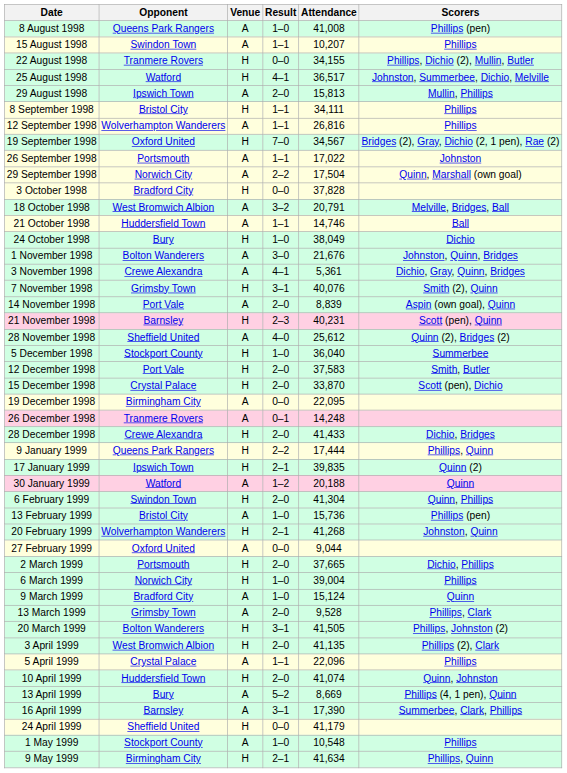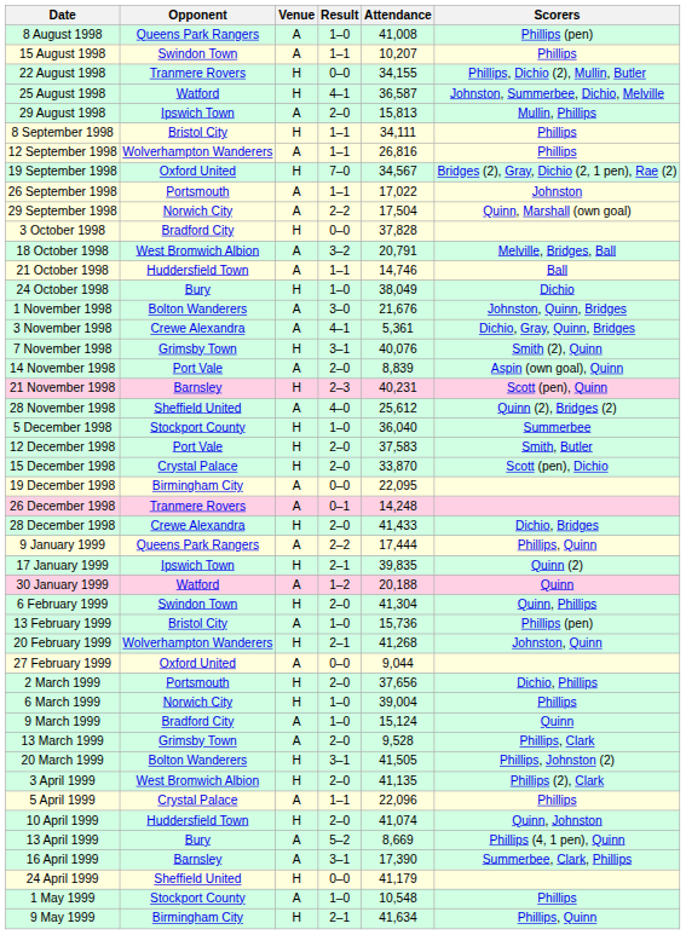 <table class="wikitable sortable" style="font-size:100%; text-align:center">
 <tr>
 <th>Date</th>
 <th>Opponent</th>
 <th>Venue</th>
 <th>Result</th>
 <th>Attendance</th>
 <th>Scorers</th>
 </tr>
 <tr style="background-color: #d0ffe3;">
 <td>8 August 1998</td>
 <td><a href='#'>Queens Park Rangers</a></td>
 <td>A</td>
 <td>1–0</td>
 <td>41,008</td>
 <td><a href='#'>Phillips</a> (pen)</td>
 </tr>
 <tr style="background-color: #ffffdd;">
 <td>15 August 1998</td>
 <td><a href='#'>Swindon Town</a></td>
 <td>A</td>
 <td>1–1</td>
 <td>10,207</td>
 <td><a href='#'>Phillips</a></td>
 </tr>
 <tr style="background-color: #d0ffe3;">
 <td>22 August 1998</td>
 <td><a href='#'>Tranmere Rovers</a></td>
 <td>H</td>
 <td>0–0</td>
 <td>34,155</td>
 <td><a href='#'>Phillips</a>, <a href='#'>Dichio</a> (2), <a href='#'>Mullin</a>, <a href='#'>Butler</a></td>
 </tr>
 <tr style="background-color: #d0ffe3;">
 <td>25 August 1998</td>
 <td><a href='#'>Watford</a></td>
 <td>H</td>
 <td>4–1</td>
-<td>36,517</td>
+<td>36,587</td>
 <td><a href='#'>Johnston</a>, <a href='#'>Summerbee</a>, <a href='#'>Dichio</a>, <a href='#'>Melville</a></td>
 </tr>
 <tr style="background-color: #d0ffe3;">
 <td>29 August 1998</td>
 <td><a href='#'>Ipswich Town</a></td>
 <td>A</td>
 <td>2–0</td>
 <td>15,813</td>
 <td><a href='#'>Mullin</a>, <a href='#'>Phillips</a></td>
 </tr>
 <tr style="background-color: #ffffdd;">
 <td>8 September 1998</td>
 <td><a href='#'>Bristol City</a></td>
 <td>H</td>
 <td>1–1</td>
 <td>34,111</td>
 <td><a href='#'>Phillips</a></td>
 </tr>
 <tr style="background-color: #ffffdd;">
 <td>12 September 1998</td>
 <td><a href='#'>Wolverhampton Wanderers</a></td>
 <td>A</td>
 <td>1–1</td>
 <td>26,816</td>
 <td><a href='#'>Phillips</a></td>
 </tr>
 <tr style="background-color: #d0ffe3;">
 <td>19 September 1998</td>
 <td><a href='#'>Oxford United</a></td>
 <td>H</td>
 <td>7–0</td>
 <td>34,567</td>
 <td><a href='#'>Bridges</a> (2), <a href='#'>Gray</a>, <a href='#'>Dichio</a> (2, 1 pen), <a href='#'>Rae</a> (2)</td>
 </tr>
 <tr style="background-color: #ffffdd;">
 <td>26 September 1998</td>
 <td><a href='#'>Portsmouth</a></td>
 <td>A</td>
 <td>1–1</td>
 <td>17,022</td>
 <td><a href='#'>Johnston</a></td>
 </tr>
 <tr style="background-color: #ffffdd;">
 <td>29 September 1998</td>
 <td><a href='#'>Norwich City</a></td>
 <td>A</td>
 <td>2–2</td>
 <td>17,504</td>
 <td><a href='#'>Quinn</a>, <a href='#'>Marshall</a> (own goal)</td>
 </tr>
 <tr style="background-color: #ffffdd;">
 <td>3 October 1998</td>
 <td><a href='#'>Bradford City</a></td>
 <td>H</td>
 <td>0–0</td>
 <td>37,828</td>
 <td></td>
 </tr>
 <tr style="background-color: #d0ffe3;">
 <td>18 October 1998</td>
 <td><a href='#'>West Bromwich Albion</a></td>
 <td>A</td>
 <td>3–2</td>
 <td>20,791</td>
 <td><a href='#'>Melville</a>, <a href='#'>Bridges</a>, <a href='#'>Ball</a></td>
 </tr>
 <tr style="background-color: #ffffdd;">
 <td>21 October 1998</td>
 <td><a href='#'>Huddersfield Town</a></td>
 <td>A</td>
 <td>1–1</td>
 <td>14,746</td>
 <td><a href='#'>Ball</a></td>
 </tr>
 <tr style="background-color: #d0ffe3;">
 <td>24 October 1998</td>
 <td><a href='#'>Bury</a></td>
 <td>H</td>
 <td>1–0</td>
 <td>38,049</td>
 <td><a href='#'>Dichio</a></td>
 </tr>
 <tr style="background-color: #d0ffe3;">
 <td>1 November 1998</td>
 <td><a href='#'>Bolton Wanderers</a></td>
 <td>A</td>
 <td>3–0</td>
 <td>21,676</td>
 <td><a href='#'>Johnston</a>, <a href='#'>Quinn</a>, <a href='#'>Bridges</a></td>
 </tr>
 <tr style="background-color: #d0ffe3;">
 <td>3 November 1998</td>
 <td><a href='#'>Crewe Alexandra</a></td>
 <td>A</td>
 <td>4–1</td>
 <td>5,361</td>
 <td><a href='#'>Dichio</a>, <a href='#'>Gray</a>, <a href='#'>Quinn</a>, <a href='#'>Bridges</a></td>
 </tr>
 <tr style="background-color: #d0ffe3;">
 <td>7 November 1998</td>
 <td><a href='#'>Grimsby Town</a></td>
 <td>H</td>
 <td>3–1</td>
 <td>40,076</td>
 <td><a href='#'>Smith</a> (2), <a href='#'>Quinn</a></td>
 </tr>
 <tr style="background-color: #d0ffe3;">
 <td>14 November 1998</td>
 <td><a href='#'>Port Vale</a></td>
 <td>A</td>
 <td>2–0</td>
 <td>8,839</td>
 <td><a href='#'>Aspin</a> (own goal), <a href='#'>Quinn</a></td>
 </tr>
 <tr style="background-color: #ffd0e3;">
 <td>21 November 1998</td>
 <td><a href='#'>Barnsley</a></td>
 <td>H</td>
 <td>2–3</td>
 <td>40,231</td>
 <td><a href='#'>Scott</a> (pen), <a href='#'>Quinn</a></td>
 </tr>
 <tr style="background-color: #d0ffe3;">
 <td>28 November 1998</td>
 <td><a href='#'>Sheffield United</a></td>
 <td>A</td>
 <td>4–0</td>
 <td>25,612</td>
 <td><a href='#'>Quinn</a> (2), <a href='#'>Bridges</a> (2)</td>
 </tr>
 <tr style="background-color: #d0ffe3;">
 <td>5 December 1998</td>
 <td><a href='#'>Stockport County</a></td>
 <td>H</td>
 <td>1–0</td>
 <td>36,040</td>
 <td><a href='#'>Summerbee</a></td>
 </tr>
 <tr style="background-color: #d0ffe3;">
 <td>12 December 1998</td>
 <td><a href='#'>Port Vale</a></td>
 <td>H</td>
 <td>2–0</td>
 <td>37,583</td>
 <td><a href='#'>Smith</a>, <a href='#'>Butler</a></td>
 </tr>
 <tr style="background-color: #d0ffe3;">
 <td>15 December 1998</td>
 <td><a href='#'>Crystal Palace</a></td>
 <td>H</td>
 <td>2–0</td>
 <td>33,870</td>
 <td><a href='#'>Scott</a> (pen), <a href='#'>Dichio</a></td>
 </tr>
 <tr style="background-color: #ffffdd;">
 <td>19 December 1998</td>
 <td><a href='#'>Birmingham City</a></td>
 <td>A</td>
 <td>0–0</td>
 <td>22,095</td>
 <td></td>
 </tr>
 <tr style="background-color: #ffd0e3;">
 <td>26 December 1998</td>
 <td><a href='#'>Tranmere Rovers</a></td>
 <td>A</td>
 <td>0–1</td>
 <td>14,248</td>
 <td></td>
 </tr>
 <tr style="background-color: #d0ffe3;">
 <td>28 December 1998</td>
 <td><a href='#'>Crewe Alexandra</a></td>
 <td>H</td>
 <td>2–0</td>
 <td>41,433</td>
 <td><a href='#'>Dichio</a>, <a href='#'>Bridges</a></td>
 </tr>
 <tr style="background-color: #ffffdd;">
 <td>9 January 1999</td>
 <td><a href='#'>Queens Park Rangers</a></td>
-<td>H</td>
+<td>A</td>
 <td>2–2</td>
 <td>17,444</td>
 <td><a href='#'>Phillips</a>, <a href='#'>Quinn</a></td>
 </tr>
 <tr style="background-color: #d0ffe3;">
 <td>17 January 1999</td>
 <td><a href='#'>Ipswich Town</a></td>
 <td>H</td>
 <td>2–1</td>
 <td>39,835</td>
 <td><a href='#'>Quinn</a> (2)</td>
 </tr>
 <tr style="background-color: #ffd0e3;">
 <td>30 January 1999</td>
 <td><a href='#'>Watford</a></td>
 <td>A</td>
 <td>1–2</td>
 <td>20,188</td>
 <td><a href='#'>Quinn</a></td>
 </tr>
 <tr style="background-color: #d0ffe3;">
 <td>6 February 1999</td>
 <td><a href='#'>Swindon Town</a></td>
 <td>H</td>
 <td>2–0</td>
 <td>41,304</td>
 <td><a href='#'>Quinn</a>, <a href='#'>Phillips</a></td>
 </tr>
 <tr style="background-color: #d0ffe3;">
 <td>13 February 1999</td>
 <td><a href='#'>Bristol City</a></td>
 <td>A</td>
 <td>1–0</td>
 <td>15,736</td>
 <td><a href='#'>Phillips</a> (pen)</td>
 </tr>
 <tr style="background-color: #d0ffe3;">
 <td>20 February 1999</td>
 <td><a href='#'>Wolverhampton Wanderers</a></td>
 <td>H</td>
 <td>2–1</td>
 <td>41,268</td>
 <td><a href='#'>Johnston</a>, <a href='#'>Quinn</a></td>
 </tr>
 <tr style="background-color: #ffffdd;">
 <td>27 February 1999</td>
 <td><a href='#'>Oxford United</a></td>
 <td>A</td>
 <td>0–0</td>
 <td>9,044</td>
 <td></td>
 </tr>
 <tr style="background-color: #d0ffe3;">
 <td>2 March 1999</td>
 <td><a href='#'>Portsmouth</a></td>
 <td>H</td>
 <td>2–0</td>
-<td>37,665</td>
+<td>37,656</td>
 <td><a href='#'>Dichio</a>, <a href='#'>Phillips</a></td>
 </tr>
 <tr style="background-color: #d0ffe3;">
 <td>6 March 1999</td>
 <td><a href='#'>Norwich City</a></td>
 <td>H</td>
 <td>1–0</td>
 <td>39,004</td>
 <td><a href='#'>Phillips</a></td>
 </tr>
 <tr style="background-color: #d0ffe3;">
 <td>9 March 1999</td>
 <td><a href='#'>Bradford City</a></td>
 <td>A</td>
 <td>1–0</td>
 <td>15,124</td>
 <td><a href='#'>Quinn</a></td>
 </tr>
 <tr style="background-color: #d0ffe3;">
 <td>13 March 1999</td>
 <td><a href='#'>Grimsby Town</a></td>
 <td>A</td>
 <td>2–0</td>
 <td>9,528</td>
 <td><a href='#'>Phillips</a>, <a href='#'>Clark</a></td>
 </tr>
 <tr style="background-color: #d0ffe3;">
 <td>20 March 1999</td>
 <td><a href='#'>Bolton Wanderers</a></td>
 <td>H</td>
 <td>3–1</td>
 <td>41,505</td>
 <td><a href='#'>Phillips</a>, <a href='#'>Johnston</a> (2)</td>
 </tr>
 <tr style="background-color: #d0ffe3;">
 <td>3 April 1999</td>
 <td><a href='#'>West Bromwich Albion</a></td>
 <td>H</td>
 <td>2–0</td>
 <td>41,135</td>
 <td><a href='#'>Phillips</a> (2), <a href='#'>Clark</a></td>
 </tr>
 <tr style="background-color: #ffffdd;">
 <td>5 April 1999</td>
 <td><a href='#'>Crystal Palace</a></td>
 <td>A</td>
 <td>1–1</td>
 <td>22,096</td>
 <td><a href='#'>Phillips</a></td>
 </tr>
 <tr style="background-color: #d0ffe3;">
 <td>10 April 1999</td>
 <td><a href='#'>Huddersfield Town</a></td>
 <td>H</td>
 <td>2–0</td>
 <td>41,074</td>
 <td><a href='#'>Quinn</a>, <a href='#'>Johnston</a></td>
 </tr>
 <tr style="background-color: #d0ffe3;">
 <td>13 April 1999</td>
 <td><a href='#'>Bury</a></td>
 <td>A</td>
 <td>5–2</td>
 <td>8,669</td>
 <td><a href='#'>Phillips</a> (4, 1 pen), <a href='#'>Quinn</a></td>
 </tr>
 <tr style="background-color: #d0ffe3;">
 <td>16 April 1999</td>
 <td><a href='#'>Barnsley</a></td>
 <td>A</td>
 <td>3–1</td>
 <td>17,390</td>
 <td><a href='#'>Summerbee</a>, <a href='#'>Clark</a>, <a href='#'>Phillips</a></td>
 </tr>
 <tr style="background-color: #ffffdd;">
 <td>24 April 1999</td>
 <td><a href='#'>Sheffield United</a></td>
 <td>H</td>
 <td>0–0</td>
 <td>41,179</td>
 <td></td>
 </tr>
 <tr style="background-color: #d0ffe3;">
 <td>1 May 1999</td>
 <td><a href='#'>Stockport County</a></td>
 <td>A</td>
 <td>1–0</td>
 <td>10,548</td>
 <td><a href='#'>Phillips</a></td>
 </tr>
 <tr style="background-color: #d0ffe3;">
 <td>9 May 1999</td>
 <td><a href='#'>Birmingham City</a></td>
 <td>H</td>
 <td>2–1</td>
 <td>41,634</td>
 <td><a href='#'>Phillips</a>, <a href='#'>Quinn</a></td>
 </tr>
 </table>
